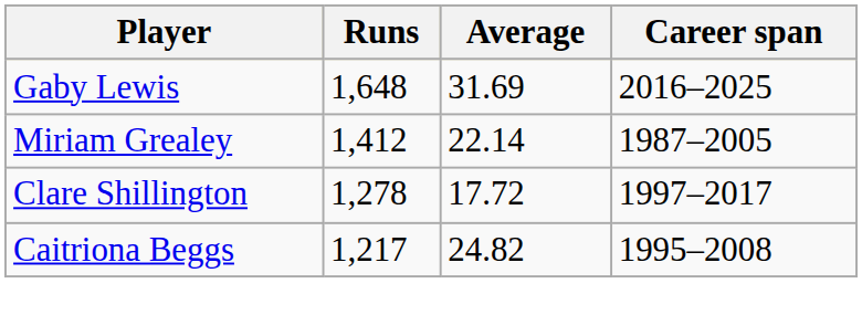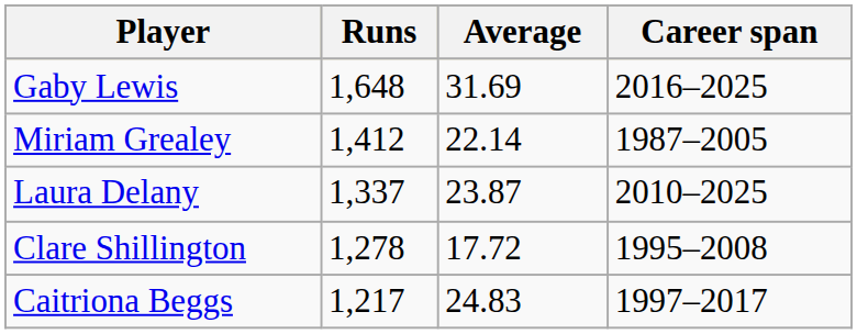 <table class="wikitable" style="width: 400px;">
 <tr bgcolor=#bdb76b>
 <th>Player</th>
 <th>Runs</th>
 <th>Average</th>
 <th>Career span</th>
 </tr>
 <tr>
 <td><a href='#'>Gaby Lewis</a></td>
 <td>1,648</td>
 <td>31.69</td>
 <td>2016–2025</td>
 </tr>
 <tr>
 <td><a href='#'>Miriam Grealey</a></td>
 <td>1,412</td>
 <td>22.14</td>
 <td>1987–2005</td>
 </tr>
 <tr>
+<td><a href='#'>Laura Delany</a></td>
+<td>1,337</td>
+<td>23.87</td>
+<td>2010–2025</td>
+</tr>
+<tr>
 <td><a href='#'>Clare Shillington</a></td>
 <td>1,278</td>
 <td>17.72</td>
-<td>1997–2017</td>
+<td>1995–2008</td>
 </tr>
 <tr>
 <td><a href='#'>Caitriona Beggs</a></td>
 <td>1,217</td>
-<td>24.82</td>
-<td>1995–2008</td>
+<td>24.83</td>
+<td>1997–2017</td>
 </tr>
 </table>
